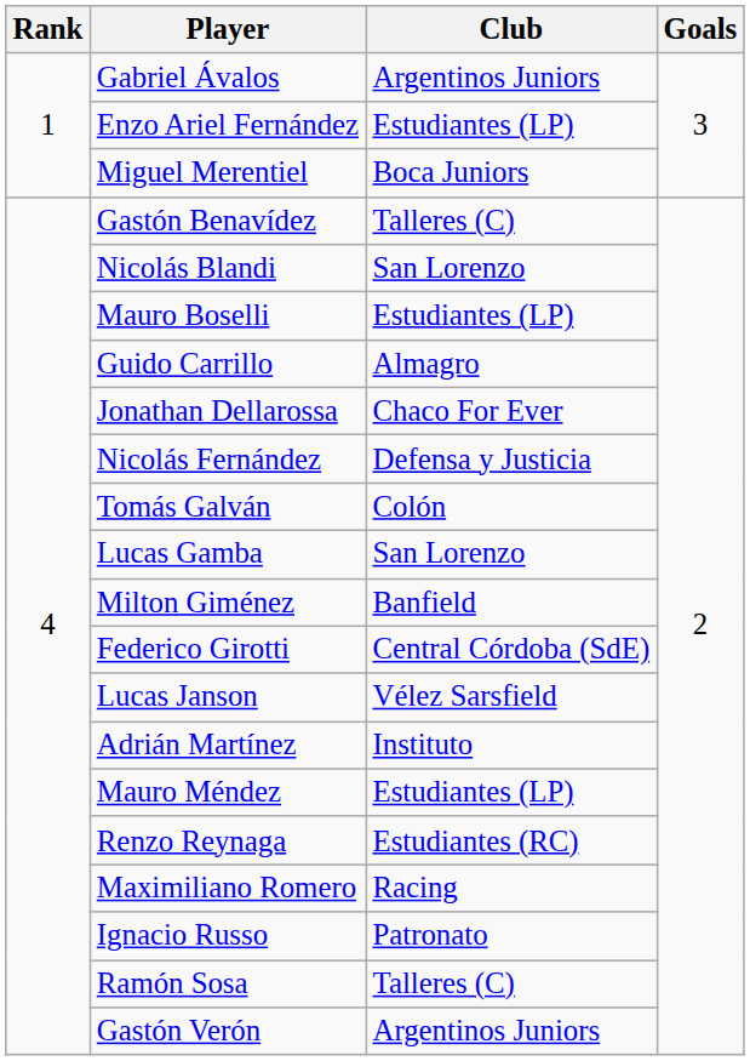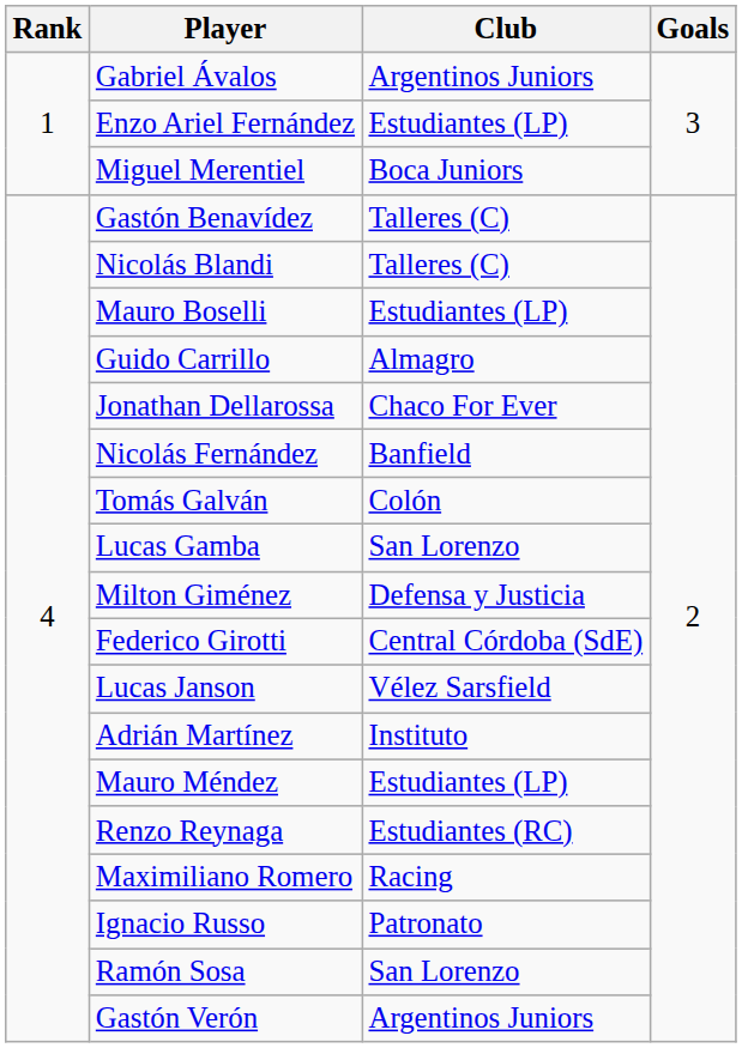 <table class=wikitable border=1>
 <tr>
 <th>Rank</th>
 <th>Player</th>
 <th>Club</th>
 <th>Goals</th>
 </tr>
 <tr>
 <td align=center rowspan=3>1</td>
 <td> <a href='#'>Gabriel Ávalos</a></td>
 <td><a href='#'>Argentinos Juniors</a></td>
 <td align=center rowspan=3>3</td>
 </tr>
 <tr>
 <td> <a href='#'>Enzo Ariel Fernández</a></td>
 <td><a href='#'>Estudiantes (LP)</a></td>
 </tr>
 <tr>
 <td> <a href='#'>Miguel Merentiel</a></td>
 <td><a href='#'>Boca Juniors</a></td>
 </tr>
 <tr>
 <td align=center rowspan=18>4</td>
 <td> <a href='#'>Gastón Benavídez</a></td>
 <td><a href='#'>Talleres (C)</a></td>
 <td align=center rowspan=18>2</td>
 </tr>
 <tr>
 <td> <a href='#'>Nicolás Blandi</a></td>
-<td><a href='#'>San Lorenzo</a></td>
+<td><a href='#'>Talleres (C)</a></td>
 </tr>
 <tr>
 <td> <a href='#'>Mauro Boselli</a></td>
 <td><a href='#'>Estudiantes (LP)</a></td>
 </tr>
 <tr>
 <td> <a href='#'>Guido Carrillo</a></td>
 <td><a href='#'>Almagro</a></td>
 </tr>
 <tr>
 <td> <a href='#'>Jonathan Dellarossa</a></td>
 <td><a href='#'>Chaco For Ever</a></td>
 </tr>
 <tr>
 <td> <a href='#'>Nicolás Fernández</a></td>
-<td><a href='#'>Defensa y Justicia</a></td>
+<td><a href='#'>Banfield</a></td>
 </tr>
 <tr>
 <td> <a href='#'>Tomás Galván</a></td>
 <td><a href='#'>Colón</a></td>
 </tr>
 <tr>
 <td> <a href='#'>Lucas Gamba</a></td>
 <td><a href='#'>San Lorenzo</a></td>
 </tr>
 <tr>
 <td> <a href='#'>Milton Giménez</a></td>
-<td><a href='#'>Banfield</a></td>
+<td><a href='#'>Defensa y Justicia</a></td>
 </tr>
 <tr>
 <td> <a href='#'>Federico Girotti</a></td>
 <td><a href='#'>Central Córdoba (SdE)</a></td>
 </tr>
 <tr>
 <td> <a href='#'>Lucas Janson</a></td>
 <td><a href='#'>Vélez Sarsfield</a></td>
 </tr>
 <tr>
 <td> <a href='#'>Adrián Martínez</a></td>
 <td><a href='#'>Instituto</a></td>
 </tr>
 <tr>
 <td> <a href='#'>Mauro Méndez</a></td>
 <td><a href='#'>Estudiantes (LP)</a></td>
 </tr>
 <tr>
 <td> <a href='#'>Renzo Reynaga</a></td>
 <td><a href='#'>Estudiantes (RC)</a></td>
 </tr>
 <tr>
 <td> <a href='#'>Maximiliano Romero</a></td>
 <td><a href='#'>Racing</a></td>
 </tr>
 <tr>
 <td> <a href='#'>Ignacio Russo</a></td>
 <td><a href='#'>Patronato</a></td>
 </tr>
 <tr>
 <td> <a href='#'>Ramón Sosa</a></td>
-<td><a href='#'>Talleres (C)</a></td>
+<td><a href='#'>San Lorenzo</a></td>
 </tr>
 <tr>
 <td> <a href='#'>Gastón Verón</a></td>
 <td><a href='#'>Argentinos Juniors</a></td>
 </tr>
 </table>
